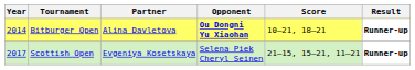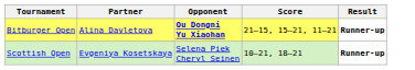 <table class="sortable wikitable" style="font-size: 90%;">
 <tr>
-<th>Year</th>
 <th>Tournament</th>
 <th>Partner</th>
 <th>Opponent</th>
 <th>Score</th>
 <th>Result</th>
 </tr>
 <tr style="background:#FFFF67">
-<td align="center"><a href='#'>2014</a></td>
 <td align="left"><a href='#'>Bitburger Open</a></td>
 <td align="left"> <a href='#'>Alina Davletova</a></td>
 <td align="left"><strong> <a href='#'>Ou Dongni</a> <br>  <a href='#'>Yu Xiaohan</a></strong></td>
+<td align="left">21–15, 15–21, 11–21</td>
+<td style="text-align:left; background:white"> <strong>Runner-up</strong></td>
+</tr>
+<tr style="background:#D4F1C5">
+<td align="left"><a href='#'>Scottish Open</a></td>
+<td align="left"> <a href='#'>Evgeniya Kosetskaya</a></td>
+<td align="left"> <a href='#'>Selena Piek</a> <br>  <a href='#'>Cheryl Seinen</a></td>
 <td align="left">10–21, 18–21</td>
 <td style="text-align:left; background:white"> <strong>Runner-up</strong></td>
 </tr>
-<tr style="background:#D4F1C5">
-<td align="center"><a href='#'>2017</a></td>
-<td align="left"><a href='#'>Scottish Open</a></td>
-<td align="left"> <a href='#'>Evgeniya Kosetskaya</a></td>
-<td align="left"> <a href='#'>Selena Piek</a> <br>  <a href='#'>Cheryl Seinen</a></td>
-<td align="left">21–15, 15–21, 11–21</td>
-<td style="text-align:left; background:white"> <strong>Runner-up</strong></td>
-</tr>
 </table>
